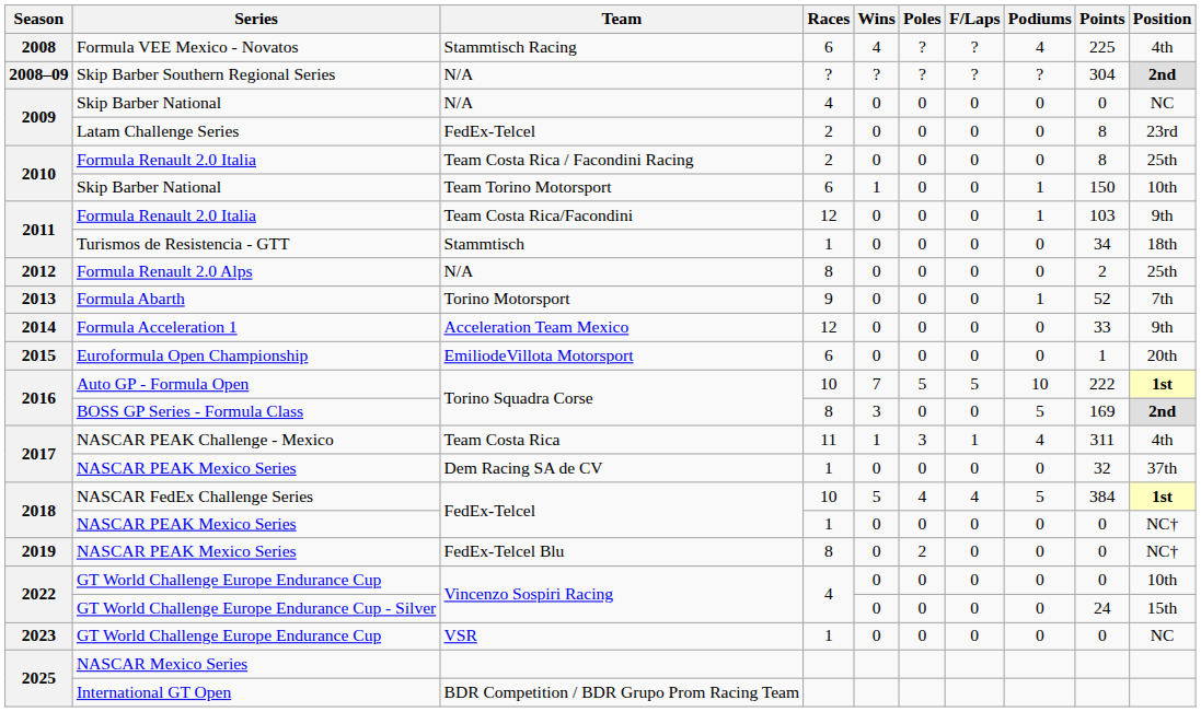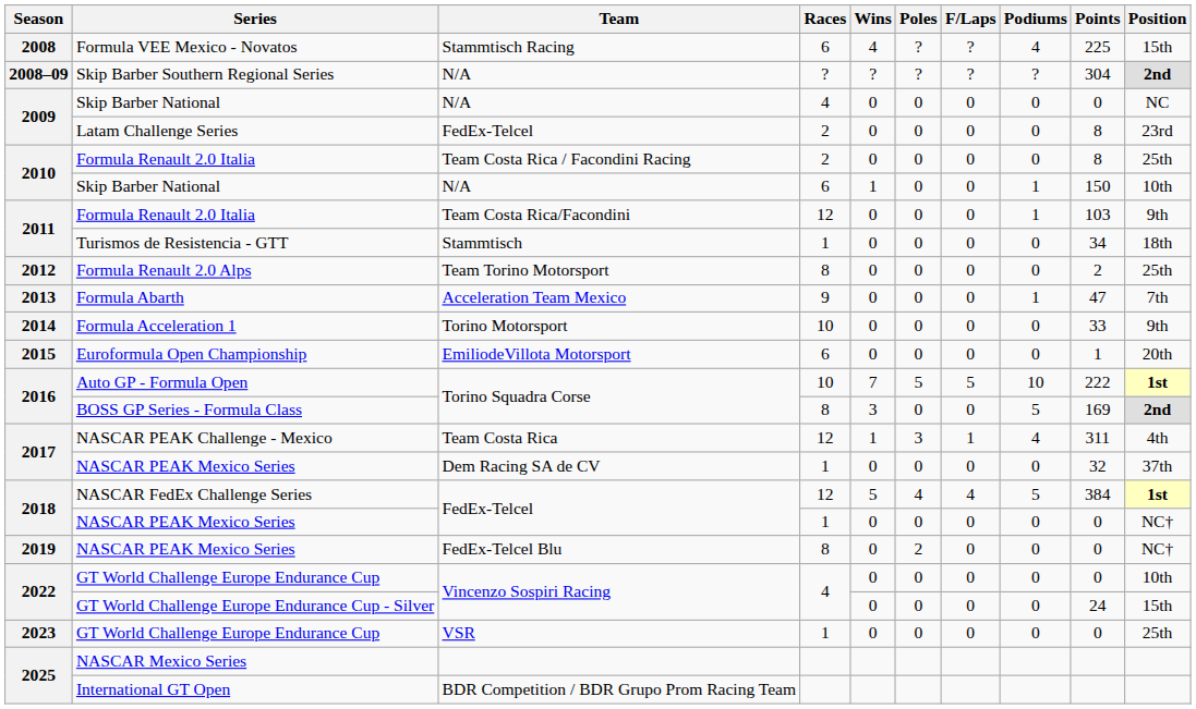 <table class="wikitable" style="font-size: 90%; text-align:center">
 <tr>
 <th>Season</th>
 <th>Series</th>
 <th>Team</th>
 <th>Races</th>
 <th>Wins</th>
 <th>Poles</th>
 <th>F/Laps</th>
 <th>Podiums</th>
 <th>Points</th>
 <th>Position</th>
 </tr>
 <tr>
 <th>2008</th>
 <td align="left">Formula VEE Mexico - Novatos</td>
 <td align="left">Stammtisch Racing</td>
 <td>6</td>
 <td>4</td>
 <td>?</td>
 <td>?</td>
 <td>4</td>
 <td>225</td>
-<td>4th</td>
+<td>15th</td>
 </tr>
 <tr>
 <th>2008–09</th>
 <td align="left">Skip Barber Southern Regional Series</td>
 <td align="left">N/A</td>
 <td>?</td>
 <td>?</td>
 <td>?</td>
 <td>?</td>
 <td>?</td>
 <td>304</td>
 <td style="background:#DFDFDF;"><strong>2nd</strong></td>
 </tr>
 <tr>
 <th rowspan="2">2009</th>
 <td align="left">Skip Barber National</td>
 <td align="left">N/A</td>
 <td>4</td>
 <td>0</td>
 <td>0</td>
 <td>0</td>
 <td>0</td>
 <td>0</td>
 <td>NC</td>
 </tr>
 <tr>
 <td align="left">Latam Challenge Series</td>
 <td align="left">FedEx-Telcel</td>
 <td>2</td>
 <td>0</td>
 <td>0</td>
 <td>0</td>
 <td>0</td>
 <td>8</td>
 <td>23rd</td>
 </tr>
 <tr>
 <th rowspan="2">2010</th>
 <td align="left"><a href='#'>Formula Renault 2.0 Italia</a></td>
 <td align="left">Team Costa Rica / Facondini Racing</td>
 <td>2</td>
 <td>0</td>
 <td>0</td>
 <td>0</td>
 <td>0</td>
 <td>8</td>
 <td>25th</td>
 </tr>
 <tr>
 <td align="left">Skip Barber National</td>
-<td align="left">Team Torino Motorsport</td>
+<td align="left">N/A</td>
 <td>6</td>
 <td>1</td>
 <td>0</td>
 <td>0</td>
 <td>1</td>
 <td>150</td>
 <td>10th</td>
 </tr>
 <tr>
 <th rowspan="2">2011</th>
 <td align="left"><a href='#'>Formula Renault 2.0 Italia</a></td>
 <td align="left">Team Costa Rica/Facondini</td>
 <td>12</td>
 <td>0</td>
 <td>0</td>
 <td>0</td>
 <td>1</td>
 <td>103</td>
 <td>9th</td>
 </tr>
 <tr>
 <td align="left">Turismos de Resistencia - GTT</td>
 <td align="left">Stammtisch</td>
 <td>1</td>
 <td>0</td>
 <td>0</td>
 <td>0</td>
 <td>0</td>
 <td>34</td>
 <td>18th</td>
 </tr>
 <tr>
 <th>2012</th>
 <td align="left"><a href='#'>Formula Renault 2.0 Alps</a></td>
-<td align="left">N/A</td>
+<td align="left">Team Torino Motorsport</td>
 <td>8</td>
 <td>0</td>
 <td>0</td>
 <td>0</td>
 <td>0</td>
 <td>2</td>
 <td>25th</td>
 </tr>
 <tr>
 <th>2013</th>
 <td align="left"><a href='#'>Formula Abarth</a></td>
-<td align="left">Torino Motorsport</td>
+<td align="left"><a href='#'>Acceleration Team Mexico</a></td>
 <td>9</td>
 <td>0</td>
 <td>0</td>
 <td>0</td>
 <td>1</td>
-<td>52</td>
+<td>47</td>
 <td>7th</td>
 </tr>
 <tr>
 <th>2014</th>
 <td align="left"><a href='#'>Formula Acceleration 1</a></td>
-<td align="left"><a href='#'>Acceleration Team Mexico</a></td>
-<td>12</td>
+<td align="left">Torino Motorsport</td>
+<td>10</td>
 <td>0</td>
 <td>0</td>
 <td>0</td>
 <td>0</td>
 <td>33</td>
 <td>9th</td>
 </tr>
 <tr>
 <th>2015</th>
 <td align="left"><a href='#'>Euroformula Open Championship</a></td>
 <td align="left"><a href='#'>EmiliodeVillota Motorsport</a></td>
 <td>6</td>
 <td>0</td>
 <td>0</td>
 <td>0</td>
 <td>0</td>
 <td>1</td>
 <td>20th</td>
 </tr>
 <tr>
 <th rowspan="2">2016</th>
 <td align="left"><a href='#'>Auto GP - Formula Open</a></td>
 <td rowspan="2"  align="left">Torino Squadra Corse</td>
 <td>10</td>
 <td>7</td>
 <td>5</td>
 <td>5</td>
 <td>10</td>
 <td>222</td>
 <td style="background:#FFFFBF;"><strong>1st</strong></td>
 </tr>
 <tr>
 <td align="left"><a href='#'>BOSS GP Series - Formula Class</a></td>
 <td>8</td>
 <td>3</td>
 <td>0</td>
 <td>0</td>
 <td>5</td>
 <td>169</td>
 <td style="background:#DFDFDF;"><strong>2nd</strong></td>
 </tr>
 <tr>
 <th rowspan="2">2017</th>
 <td align="left">NASCAR PEAK Challenge - Mexico</td>
 <td align="left">Team Costa Rica</td>
-<td>11</td>
+<td>12</td>
 <td>1</td>
 <td>3</td>
 <td>1</td>
 <td>4</td>
 <td>311</td>
 <td>4th</td>
 </tr>
 <tr>
 <td align="left"><a href='#'>NASCAR PEAK Mexico Series</a></td>
 <td align="left">Dem Racing SA de CV</td>
 <td>1</td>
 <td>0</td>
 <td>0</td>
 <td>0</td>
 <td>0</td>
 <td>32</td>
 <td>37th</td>
 </tr>
 <tr>
 <th rowspan="2">2018</th>
 <td align="left">NASCAR FedEx Challenge Series</td>
 <td rowspan="2" align="left">FedEx-Telcel</td>
-<td>10</td>
+<td>12</td>
 <td>5</td>
 <td>4</td>
 <td>4</td>
 <td>5</td>
 <td>384</td>
 <td style="background:#FFFFBF;"><strong>1st</strong></td>
 </tr>
 <tr>
 <td align="left"><a href='#'>NASCAR PEAK Mexico Series</a></td>
 <td>1</td>
 <td>0</td>
 <td>0</td>
 <td>0</td>
 <td>0</td>
 <td>0</td>
 <td>NC†</td>
 </tr>
 <tr>
 <th>2019</th>
 <td align="left"><a href='#'>NASCAR PEAK Mexico Series</a></td>
 <td align="left">FedEx-Telcel Blu</td>
 <td>8</td>
 <td>0</td>
 <td>2</td>
 <td>0</td>
 <td>0</td>
 <td>0</td>
 <td>NC†</td>
 </tr>
 <tr>
 <th rowspan="2">2022</th>
 <td align="left"><a href='#'>GT World Challenge Europe Endurance Cup</a></td>
 <td rowspan="2" align="left"><a href='#'>Vincenzo Sospiri Racing</a></td>
 <td rowspan="2">4</td>
 <td>0</td>
 <td>0</td>
 <td>0</td>
 <td>0</td>
 <td>0</td>
 <td>10th</td>
 </tr>
 <tr>
 <td align="left"><a href='#'>GT World Challenge Europe Endurance Cup - Silver</a></td>
 <td>0</td>
 <td>0</td>
 <td>0</td>
 <td>0</td>
 <td>24</td>
 <td>15th</td>
 </tr>
 <tr>
 <th>2023</th>
 <td align=left><a href='#'>GT World Challenge Europe Endurance Cup</a></td>
 <td align=left><a href='#'>VSR</a></td>
 <td>1</td>
 <td>0</td>
 <td>0</td>
 <td>0</td>
 <td>0</td>
 <td>0</td>
-<td>NC</td>
+<td>25th</td>
 </tr>
 <tr>
 <th rowspan="2">2025</th>
 <td align=left><a href='#'>NASCAR Mexico Series</a></td>
 <td></td>
 <td></td>
 <td></td>
 <td></td>
 <td></td>
 <td></td>
 <td></td>
 <td></td>
 </tr>
 <tr>
 <td align=left><a href='#'>International GT Open</a></td>
 <td align=left>BDR Competition / BDR Grupo Prom Racing Team</td>
 <td></td>
 <td></td>
 <td></td>
 <td></td>
 <td></td>
 <td></td>
 <td></td>
 </tr>
 </table>
